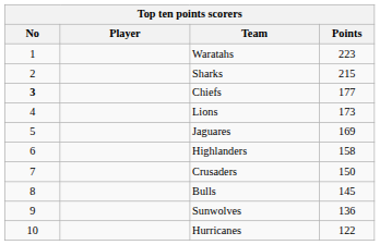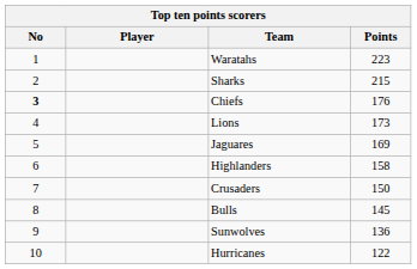 <table class="wikitable collapsible sortable" style="text-align:left; line-height:130%; width:60%;">
 <tr>
 <th colspan="100%">Top ten points scorers</th>
 </tr>
 <tr>
 <th style="width:15%;">No</th>
 <th style="width:35%;">Player</th>
 <th style="width:35%;">Team</th>
 <th style="width:15%;">Points<br></th>
 </tr>
 <tr>
 <td style="text-align:center;">1</td>
 <td> </td>
 <td>Waratahs</td>
 <td style="text-align:center;">223</td>
 </tr>
 <tr>
 <td style="text-align:center;">2</td>
 <td> </td>
 <td>Sharks</td>
 <td style="text-align:center;">215</td>
 </tr>
 <tr>
 <td style="text-align:center;"><strong>3</strong></td>
 <td> </td>
 <td>Chiefs</td>
-<td style="text-align:center;">177</td>
+<td style="text-align:center;">176</td>
 </tr>
 <tr>
 <td style="text-align:center;">4</td>
 <td> </td>
 <td>Lions</td>
 <td style="text-align:center;">173</td>
 </tr>
 <tr>
 <td style="text-align:center;">5</td>
 <td> </td>
 <td>Jaguares</td>
 <td style="text-align:center;">169</td>
 </tr>
 <tr>
 <td style="text-align:center;">6</td>
 <td> </td>
 <td>Highlanders</td>
 <td style="text-align:center;">158</td>
 </tr>
 <tr>
 <td style="text-align:center;">7</td>
 <td> </td>
 <td>Crusaders</td>
 <td style="text-align:center;">150</td>
 </tr>
 <tr>
 <td style="text-align:center;">8</td>
 <td> </td>
 <td>Bulls</td>
 <td style="text-align:center;">145</td>
 </tr>
 <tr>
 <td style="text-align:center;">9</td>
 <td> </td>
 <td>Sunwolves</td>
 <td style="text-align:center;">136</td>
 </tr>
 <tr>
 <td style="text-align:center;">10</td>
 <td> </td>
 <td>Hurricanes</td>
 <td style="text-align:center;">122</td>
 </tr>
 </table>
